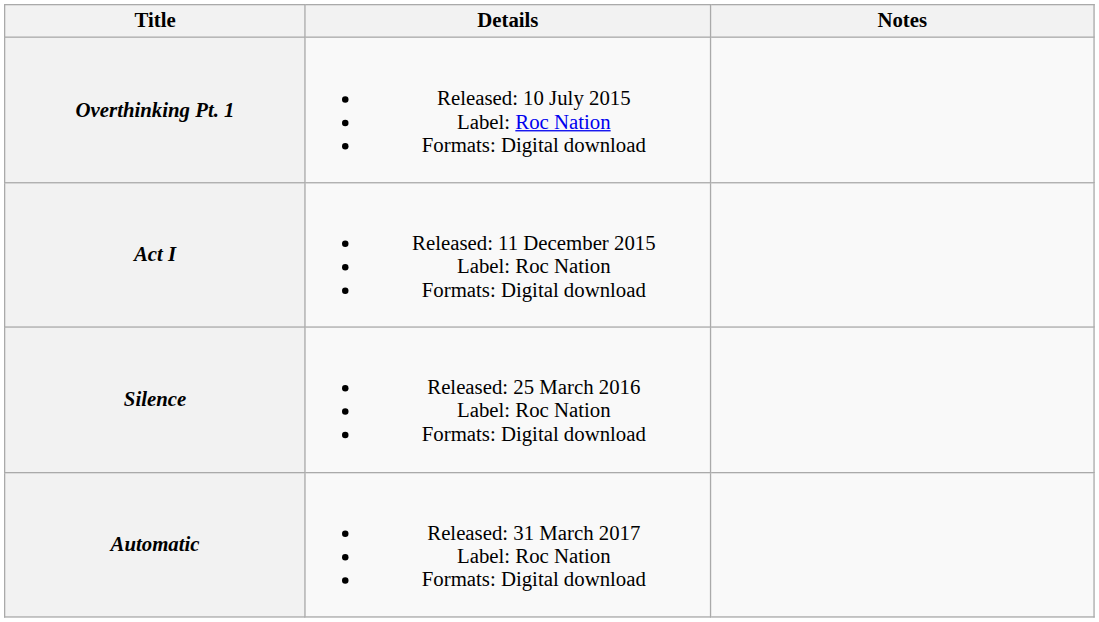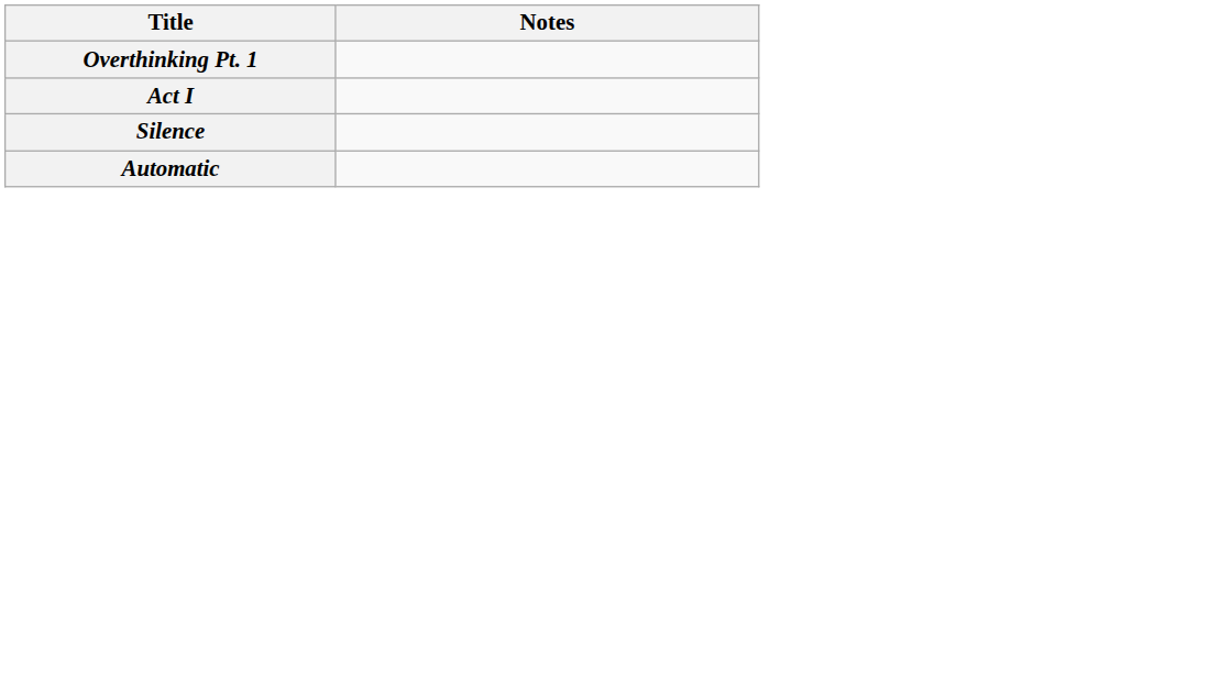 <table class="wikitable plainrowheaders" style="text-align:center;">
 <tr>
 <th scope="col" style="width:14em;">Title</th>
-<th scope="col" style="width:19em;">Details</th>
 <th scope="col" style="width:18em;">Notes</th>
 </tr>
 <tr>
 <th scope="row"><em>Overthinking Pt. 1</em></th>
-<td><br><ul><li>Released: 10 July 2015</li><li>Label: <a href='#'>Roc Nation</a></li><li>Formats: Digital download</li></ul></td>
 <td></td>
 </tr>
 <tr>
 <th scope="row"><em>Act I</em></th>
-<td><br><ul><li>Released: 11 December 2015</li><li>Label: Roc Nation</li><li>Formats: Digital download</li></ul></td>
 <td></td>
 </tr>
 <tr>
 <th scope="row"><em>Silence</em></th>
-<td><br><ul><li>Released: 25 March 2016</li><li>Label: Roc Nation</li><li>Formats: Digital download</li></ul></td>
 <td></td>
 </tr>
 <tr>
 <th scope="row"><em>Automatic</em></th>
-<td><br><ul><li>Released: 31 March 2017</li><li>Label: Roc Nation</li><li>Formats: Digital download</li></ul></td>
 <td></td>
 </tr>
 </table>
